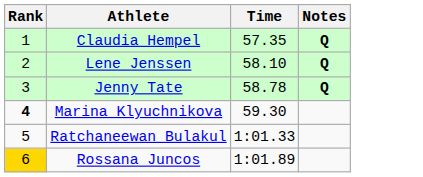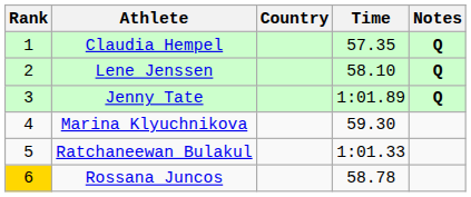 <table class="wikitable sortable" style="text-align:center">
 <tr>
 <th>Rank</th>
 <th>Athlete</th>
+<th>Country</th>
 <th>Time</th>
 <th>Notes</th>
 </tr>
 <tr bgcolor=ccffcc>
 <td>1</td>
 <td><a href='#'>Claudia Hempel</a></td>
+<td align=left></td>
 <td>57.35</td>
 <td><strong>Q </strong></td>
 </tr>
 <tr bgcolor=ccffcc>
 <td>2</td>
 <td><a href='#'>Lene Jenssen</a></td>
+<td align=left></td>
 <td>58.10</td>
 <td><strong>Q </strong></td>
 </tr>
 <tr bgcolor=ccffcc>
 <td>3</td>
 <td><a href='#'>Jenny Tate</a></td>
-<td>58.78</td>
+<td align=left></td>
+<td>1:01.89</td>
 <td><strong>Q </strong></td>
 </tr>
 <tr>
-<td><strong>4</strong></td>
+<td>4</td>
 <td><a href='#'>Marina Klyuchnikova</a></td>
+<td align=left></td>
 <td>59.30</td>
 <td><strong> </strong></td>
 </tr>
 <tr>
 <td>5</td>
 <td><a href='#'>Ratchaneewan Bulakul</a></td>
+<td align=left></td>
 <td>1:01.33</td>
 <td><strong> </strong></td>
 </tr>
 <tr>
 <td style="background: gold;">6</td>
 <td><a href='#'>Rossana Juncos</a></td>
-<td>1:01.89</td>
+<td align=left></td>
+<td>58.78</td>
 <td><strong> </strong></td>
 </tr>
 </table>
